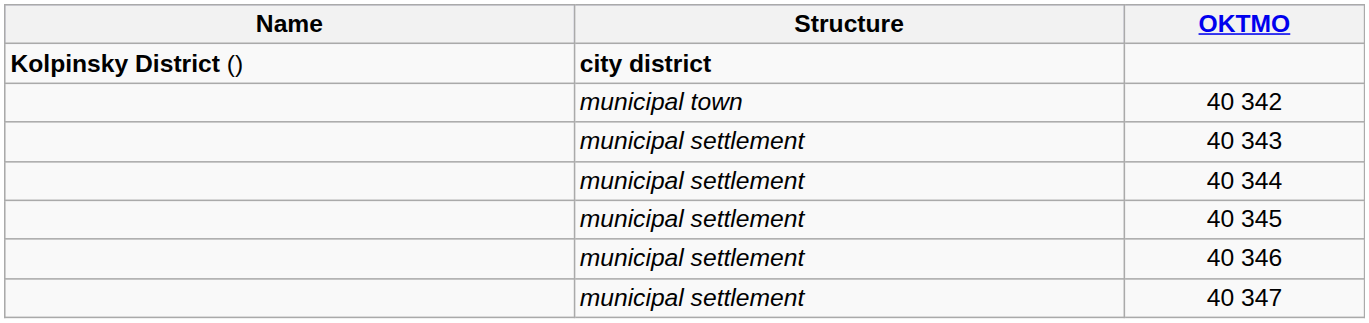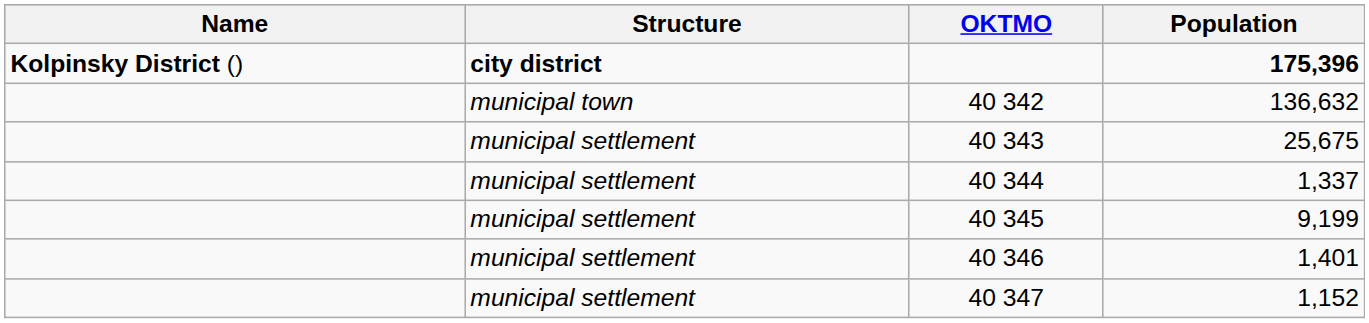 <table width=100% class="wikitable">
 <tr bgcolor="#CCCCFF" align="left">
 <th>Name</th>
 <th>Structure</th>
 <th><a href='#'>OKTMO</a></th>
+<th>Population</th>
 </tr>
 <tr valign="top">
 <td><strong>Kolpinsky District</strong> ()</td>
 <td align="left"><strong>city district</strong></td>
 <td></td>
+<td align="right"><strong>175,396</strong></td>
 </tr>
 <tr>
 <td><br></td>
 <td align="left"><em>municipal town</em></td>
 <td align="center">40 342</td>
+<td align="right">136,632</td>
 </tr>
 <tr>
 <td><br></td>
 <td align="left"><em>municipal settlement</em></td>
 <td align="center">40 343</td>
+<td align="right">25,675</td>
 </tr>
 <tr>
 <td><br></td>
 <td align="left"><em>municipal settlement</em></td>
 <td align="center">40 344</td>
+<td align="right">1,337</td>
 </tr>
 <tr>
 <td><br></td>
 <td align="left"><em>municipal settlement</em></td>
 <td align="center">40 345</td>
+<td align="right">9,199</td>
 </tr>
 <tr>
 <td><br></td>
 <td align="left"><em>municipal settlement</em></td>
 <td align="center">40 346</td>
+<td align="right">1,401</td>
 </tr>
 <tr>
 <td><br></td>
 <td align="left"><em>municipal settlement</em></td>
 <td align="center">40 347</td>
+<td align="right">1,152</td>
 </tr>
 </table>
